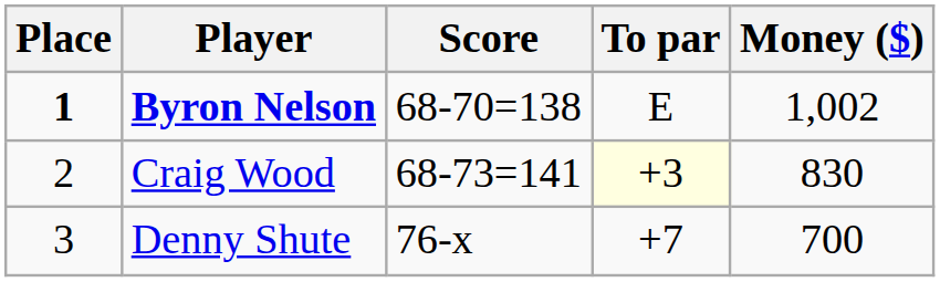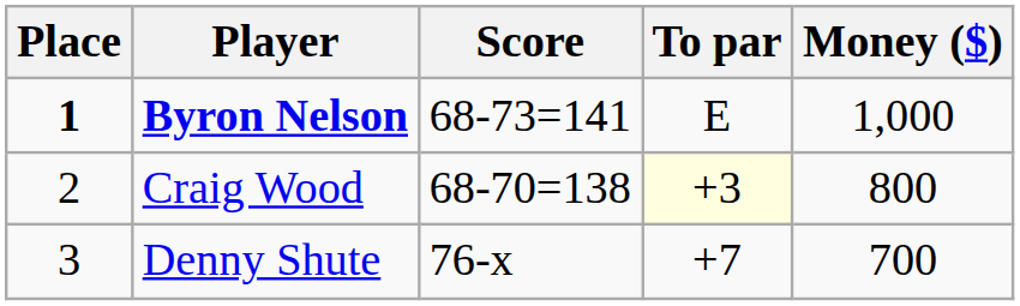 <table class="wikitable">
 <tr>
 <th>Place</th>
 <th>Player</th>
 <th>Score</th>
 <th>To par</th>
 <th>Money (<a href='#'>$</a>)</th>
 </tr>
 <tr>
 <td align=center><strong>1</strong></td>
 <td> <strong><a href='#'>Byron Nelson</a></strong></td>
-<td align=center>68-70=138</td>
+<td align=center>68-73=141</td>
 <td align=center>E</td>
-<td align=center>1,002</td>
+<td align=center>1,000</td>
 </tr>
 <tr>
 <td align=center>2</td>
 <td> <a href='#'>Craig Wood</a></td>
-<td align=center>68-73=141</td>
+<td align=center>68-70=138</td>
 <td align=center style="background: lightyellow;">+3</td>
-<td align=center>830</td>
+<td align=center>800</td>
 </tr>
 <tr>
 <td align=center>3</td>
 <td> <a href='#'>Denny Shute</a></td>
 <td>76-x</td>
 <td align=center>+7</td>
 <td align=center>700</td>
 </tr>
 </table>
